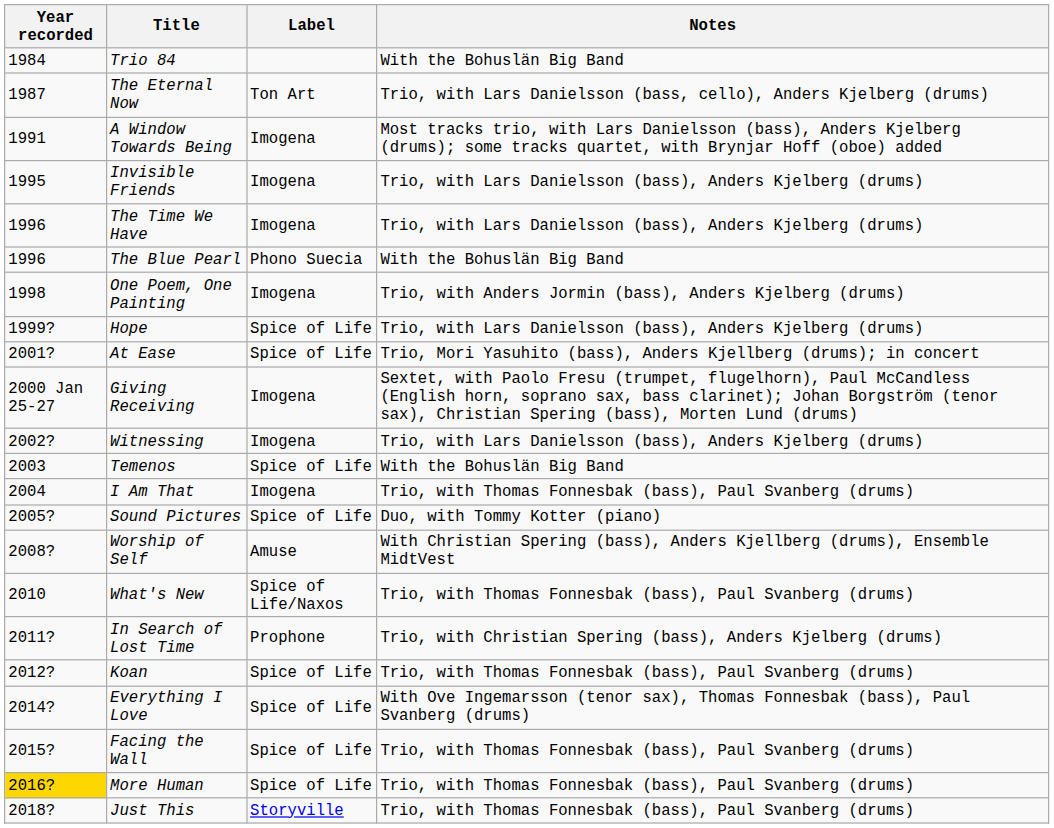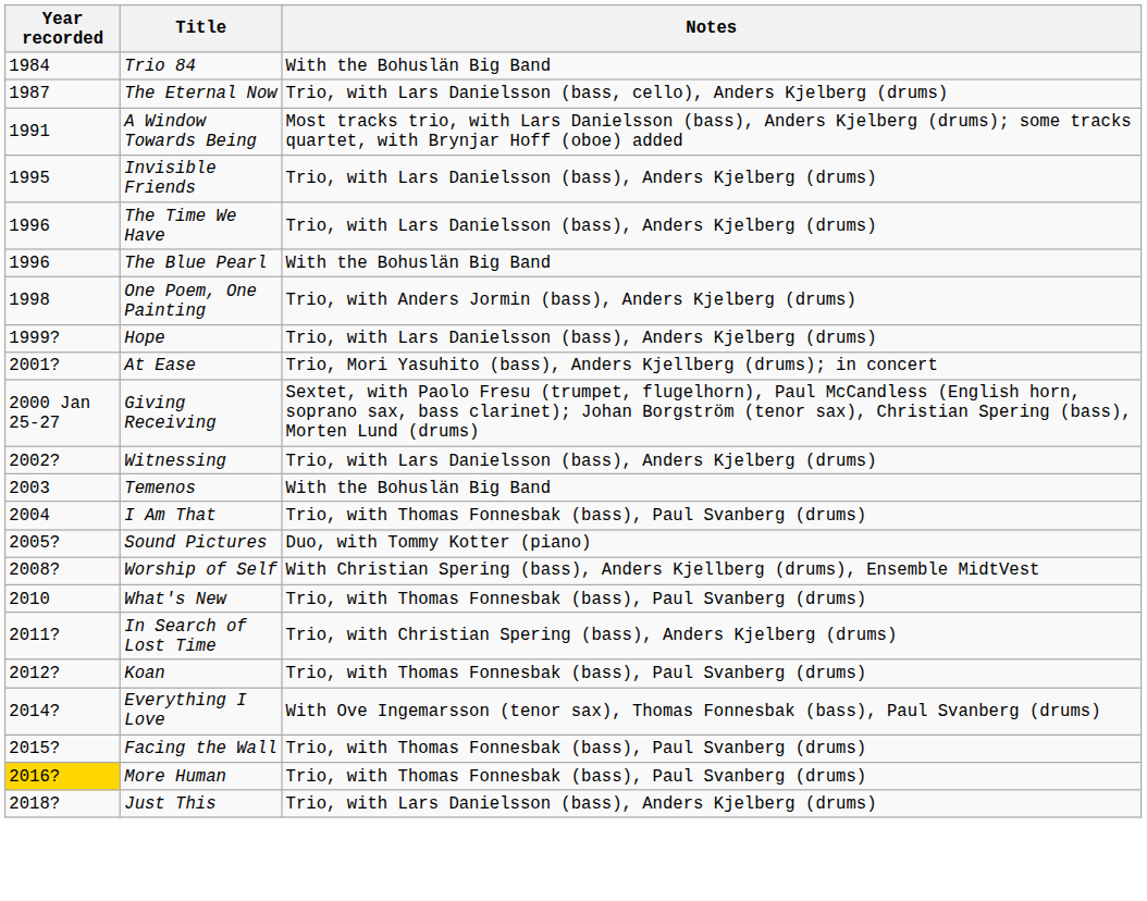 <table class="wikitable sortable">
 <tr>
 <th>Year recorded</th>
 <th>Title</th>
-<th>Label</th>
 <th>Notes</th>
 </tr>
 <tr>
 <td>1984</td>
 <td><em>Trio 84</em></td>
-<td></td>
 <td>With the Bohuslän Big Band</td>
 </tr>
 <tr>
 <td>1987</td>
 <td><em>The Eternal Now</em></td>
-<td>Ton Art</td>
 <td>Trio, with Lars Danielsson (bass, cello), Anders Kjelberg (drums)</td>
 </tr>
 <tr>
 <td>1991</td>
 <td><em>A Window Towards Being</em></td>
-<td>Imogena</td>
 <td>Most tracks trio, with Lars Danielsson (bass), Anders Kjelberg (drums); some tracks quartet, with Brynjar Hoff (oboe) added</td>
 </tr>
 <tr>
 <td>1995</td>
 <td><em>Invisible Friends</em></td>
-<td>Imogena</td>
 <td>Trio, with Lars Danielsson (bass), Anders Kjelberg (drums)</td>
 </tr>
 <tr>
 <td>1996</td>
 <td><em>The Time We Have</em></td>
-<td>Imogena</td>
 <td>Trio, with Lars Danielsson (bass), Anders Kjelberg (drums)</td>
 </tr>
 <tr>
 <td>1996</td>
 <td><em>The Blue Pearl</em></td>
-<td>Phono Suecia</td>
 <td>With the Bohuslän Big Band</td>
 </tr>
 <tr>
 <td>1998</td>
 <td><em>One Poem, One Painting</em></td>
-<td>Imogena</td>
 <td>Trio, with Anders Jormin (bass), Anders Kjelberg (drums)</td>
 </tr>
 <tr>
 <td>1999?</td>
 <td><em>Hope</em></td>
-<td>Spice of Life</td>
 <td>Trio, with Lars Danielsson (bass), Anders Kjelberg (drums)</td>
 </tr>
 <tr>
 <td>2001?</td>
 <td><em>At Ease</em></td>
-<td>Spice of Life</td>
 <td>Trio, Mori Yasuhito (bass), Anders Kjellberg (drums); in concert</td>
 </tr>
 <tr>
 <td>2000 Jan 25-27</td>
 <td><em>Giving Receiving</em></td>
-<td>Imogena</td>
 <td>Sextet, with Paolo Fresu (trumpet, flugelhorn), Paul McCandless (English horn, soprano sax, bass clarinet); Johan Borgström (tenor sax), Christian Spering (bass), Morten Lund (drums)</td>
 </tr>
 <tr>
 <td>2002?</td>
 <td><em>Witnessing</em></td>
-<td>Imogena</td>
 <td>Trio, with Lars Danielsson (bass), Anders Kjelberg (drums)</td>
 </tr>
 <tr>
 <td>2003</td>
 <td><em>Temenos</em></td>
-<td>Spice of Life</td>
 <td>With the Bohuslän Big Band</td>
 </tr>
 <tr>
 <td>2004</td>
 <td><em>I Am That</em></td>
-<td>Imogena</td>
 <td>Trio, with Thomas Fonnesbak (bass), Paul Svanberg (drums)</td>
 </tr>
 <tr>
 <td>2005?</td>
 <td><em>Sound Pictures</em></td>
-<td>Spice of Life</td>
 <td>Duo, with Tommy Kotter (piano)</td>
 </tr>
 <tr>
 <td>2008?</td>
 <td><em>Worship of Self</em></td>
-<td>Amuse</td>
 <td>With Christian Spering (bass), Anders Kjellberg (drums), Ensemble MidtVest</td>
 </tr>
 <tr>
 <td>2010</td>
 <td><em>What's New</em></td>
-<td>Spice of Life/Naxos</td>
 <td>Trio, with Thomas Fonnesbak (bass), Paul Svanberg (drums)</td>
 </tr>
 <tr>
 <td>2011?</td>
 <td><em>In Search of Lost Time</em></td>
-<td>Prophone</td>
 <td>Trio, with Christian Spering (bass), Anders Kjelberg (drums)</td>
 </tr>
 <tr>
 <td>2012?</td>
 <td><em>Koan</em></td>
-<td>Spice of Life</td>
 <td>Trio, with Thomas Fonnesbak (bass), Paul Svanberg (drums)</td>
 </tr>
 <tr>
 <td>2014?</td>
 <td><em>Everything I Love</em></td>
-<td>Spice of Life</td>
 <td>With Ove Ingemarsson (tenor sax), Thomas Fonnesbak (bass), Paul Svanberg (drums)</td>
 </tr>
 <tr>
 <td>2015?</td>
 <td><em>Facing the Wall</em></td>
-<td>Spice of Life</td>
 <td>Trio, with Thomas Fonnesbak (bass), Paul Svanberg (drums)</td>
 </tr>
 <tr>
 <td style="background: gold;">2016?</td>
 <td><em>More Human</em></td>
-<td>Spice of Life</td>
 <td>Trio, with Thomas Fonnesbak (bass), Paul Svanberg (drums)</td>
 </tr>
 <tr>
 <td>2018?</td>
 <td><em>Just This</em></td>
-<td><a href='#'>Storyville</a></td>
-<td>Trio, with Thomas Fonnesbak (bass), Paul Svanberg (drums)</td>
+<td>Trio, with Lars Danielsson (bass), Anders Kjelberg (drums)</td>
 </tr>
 </table>
